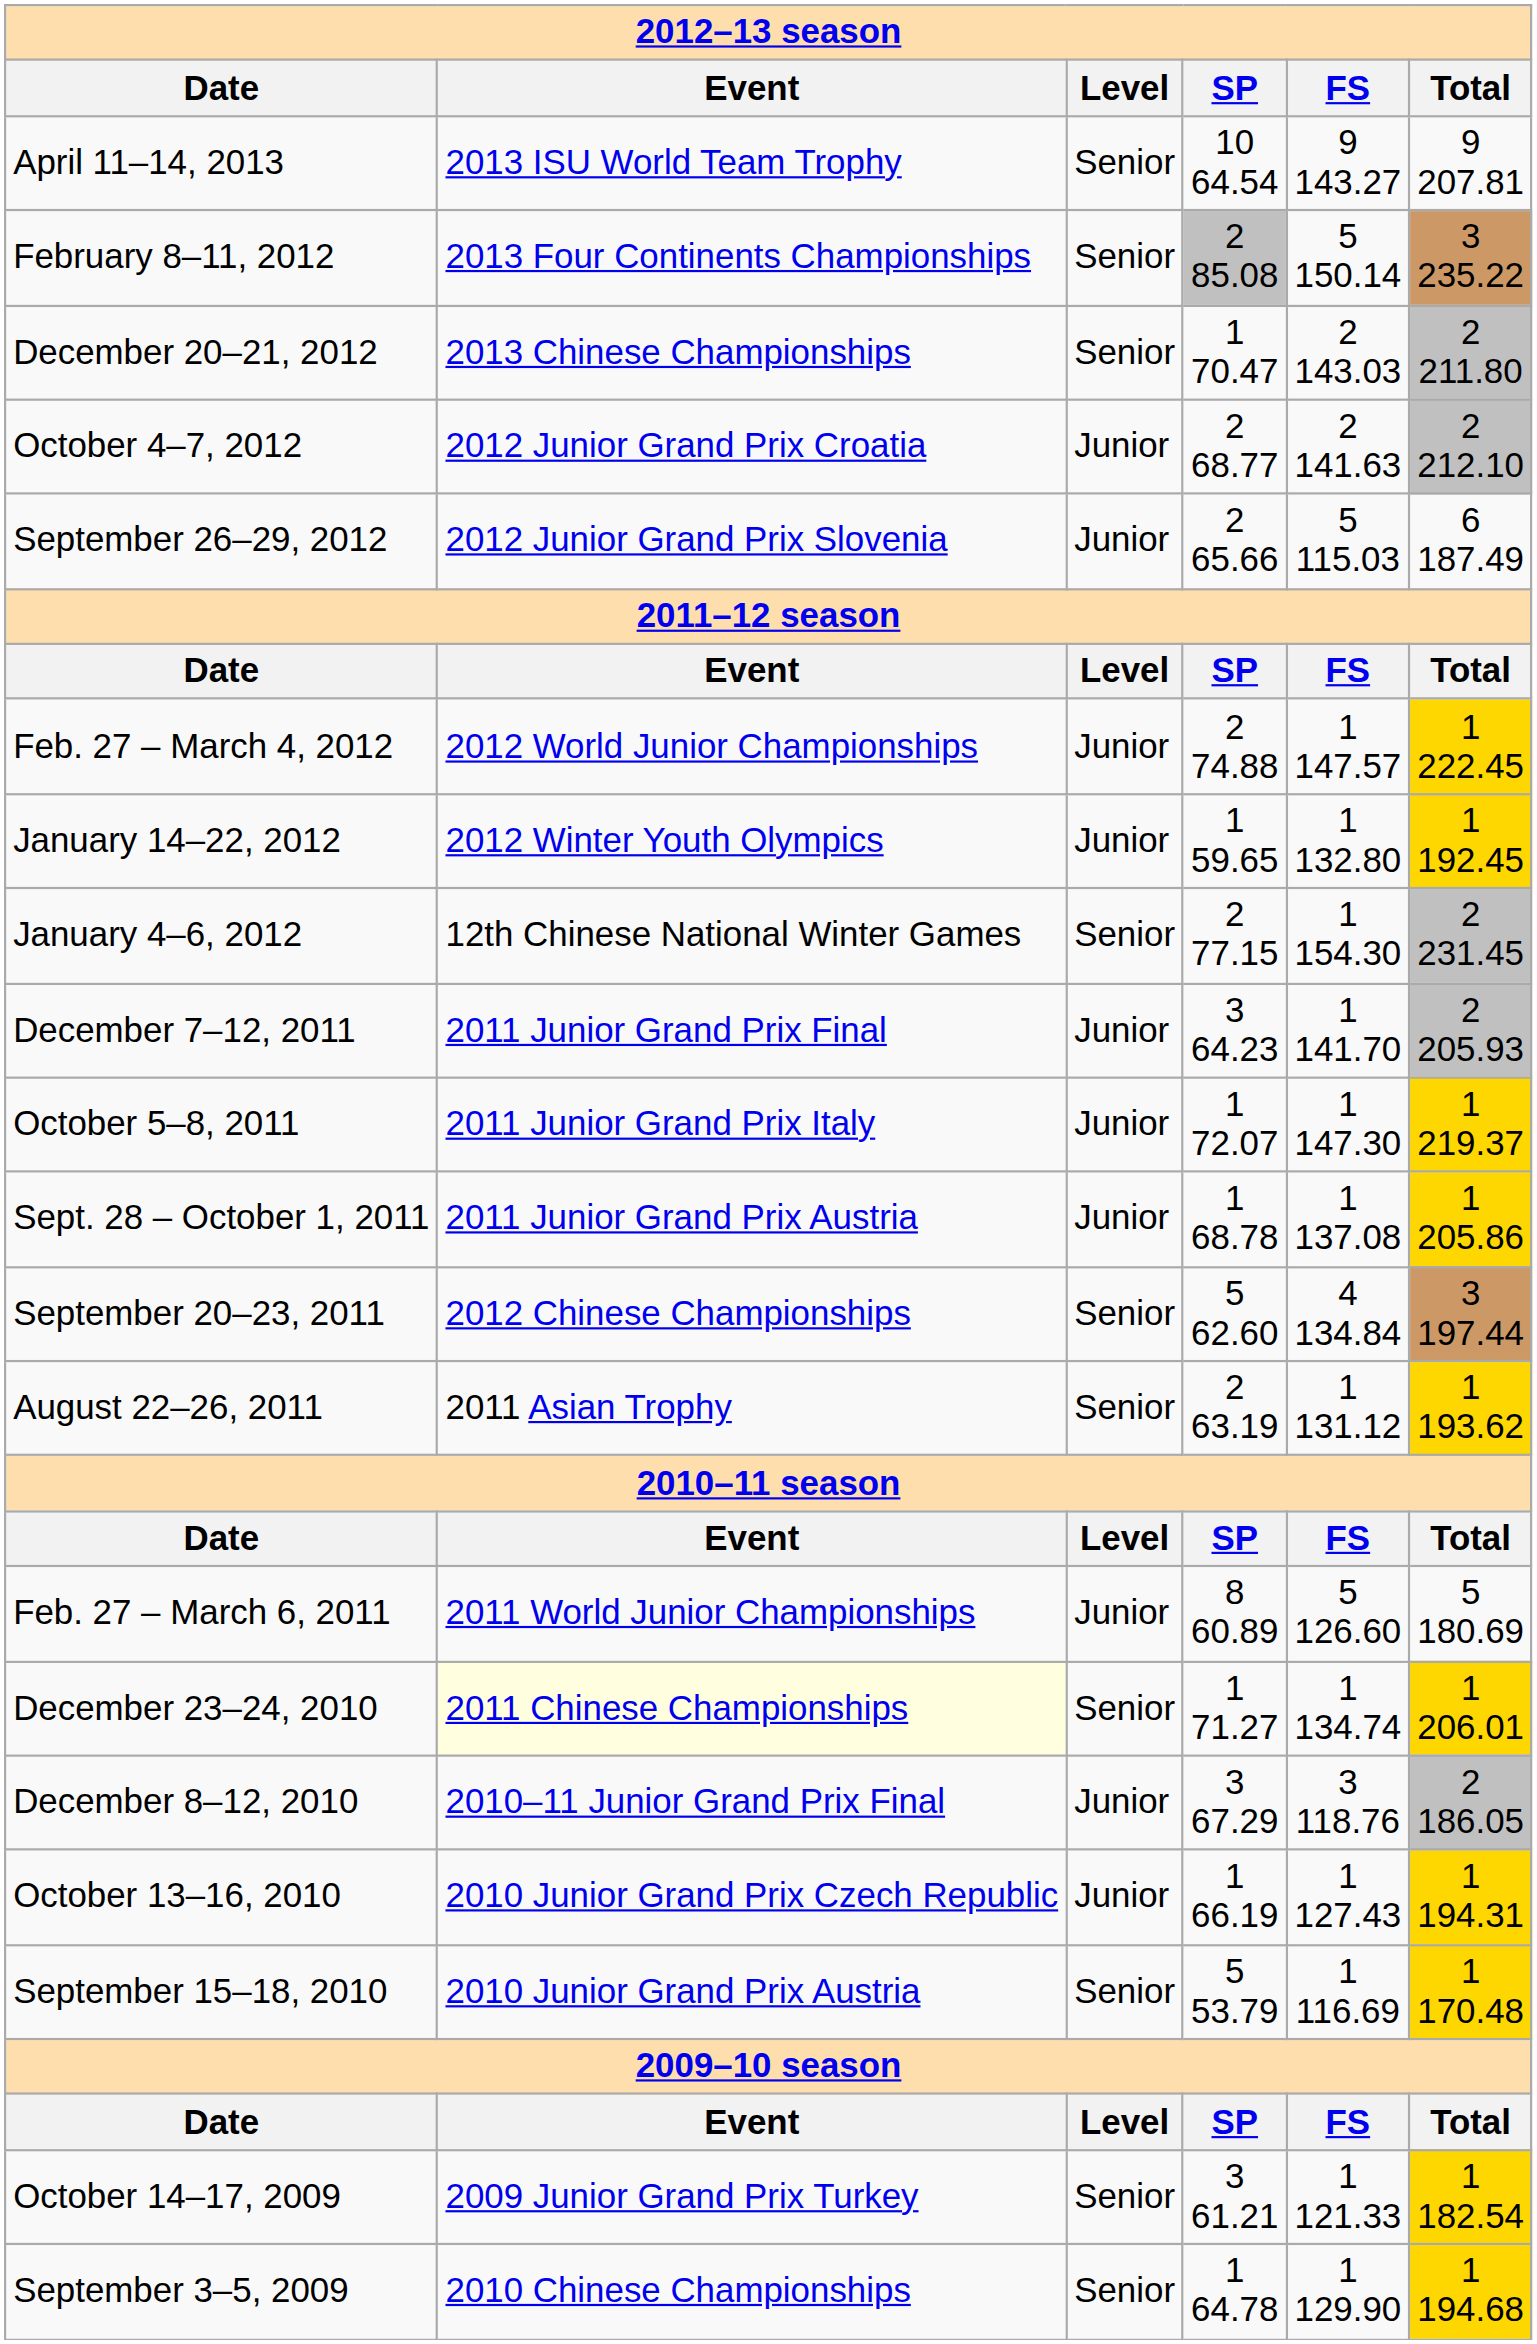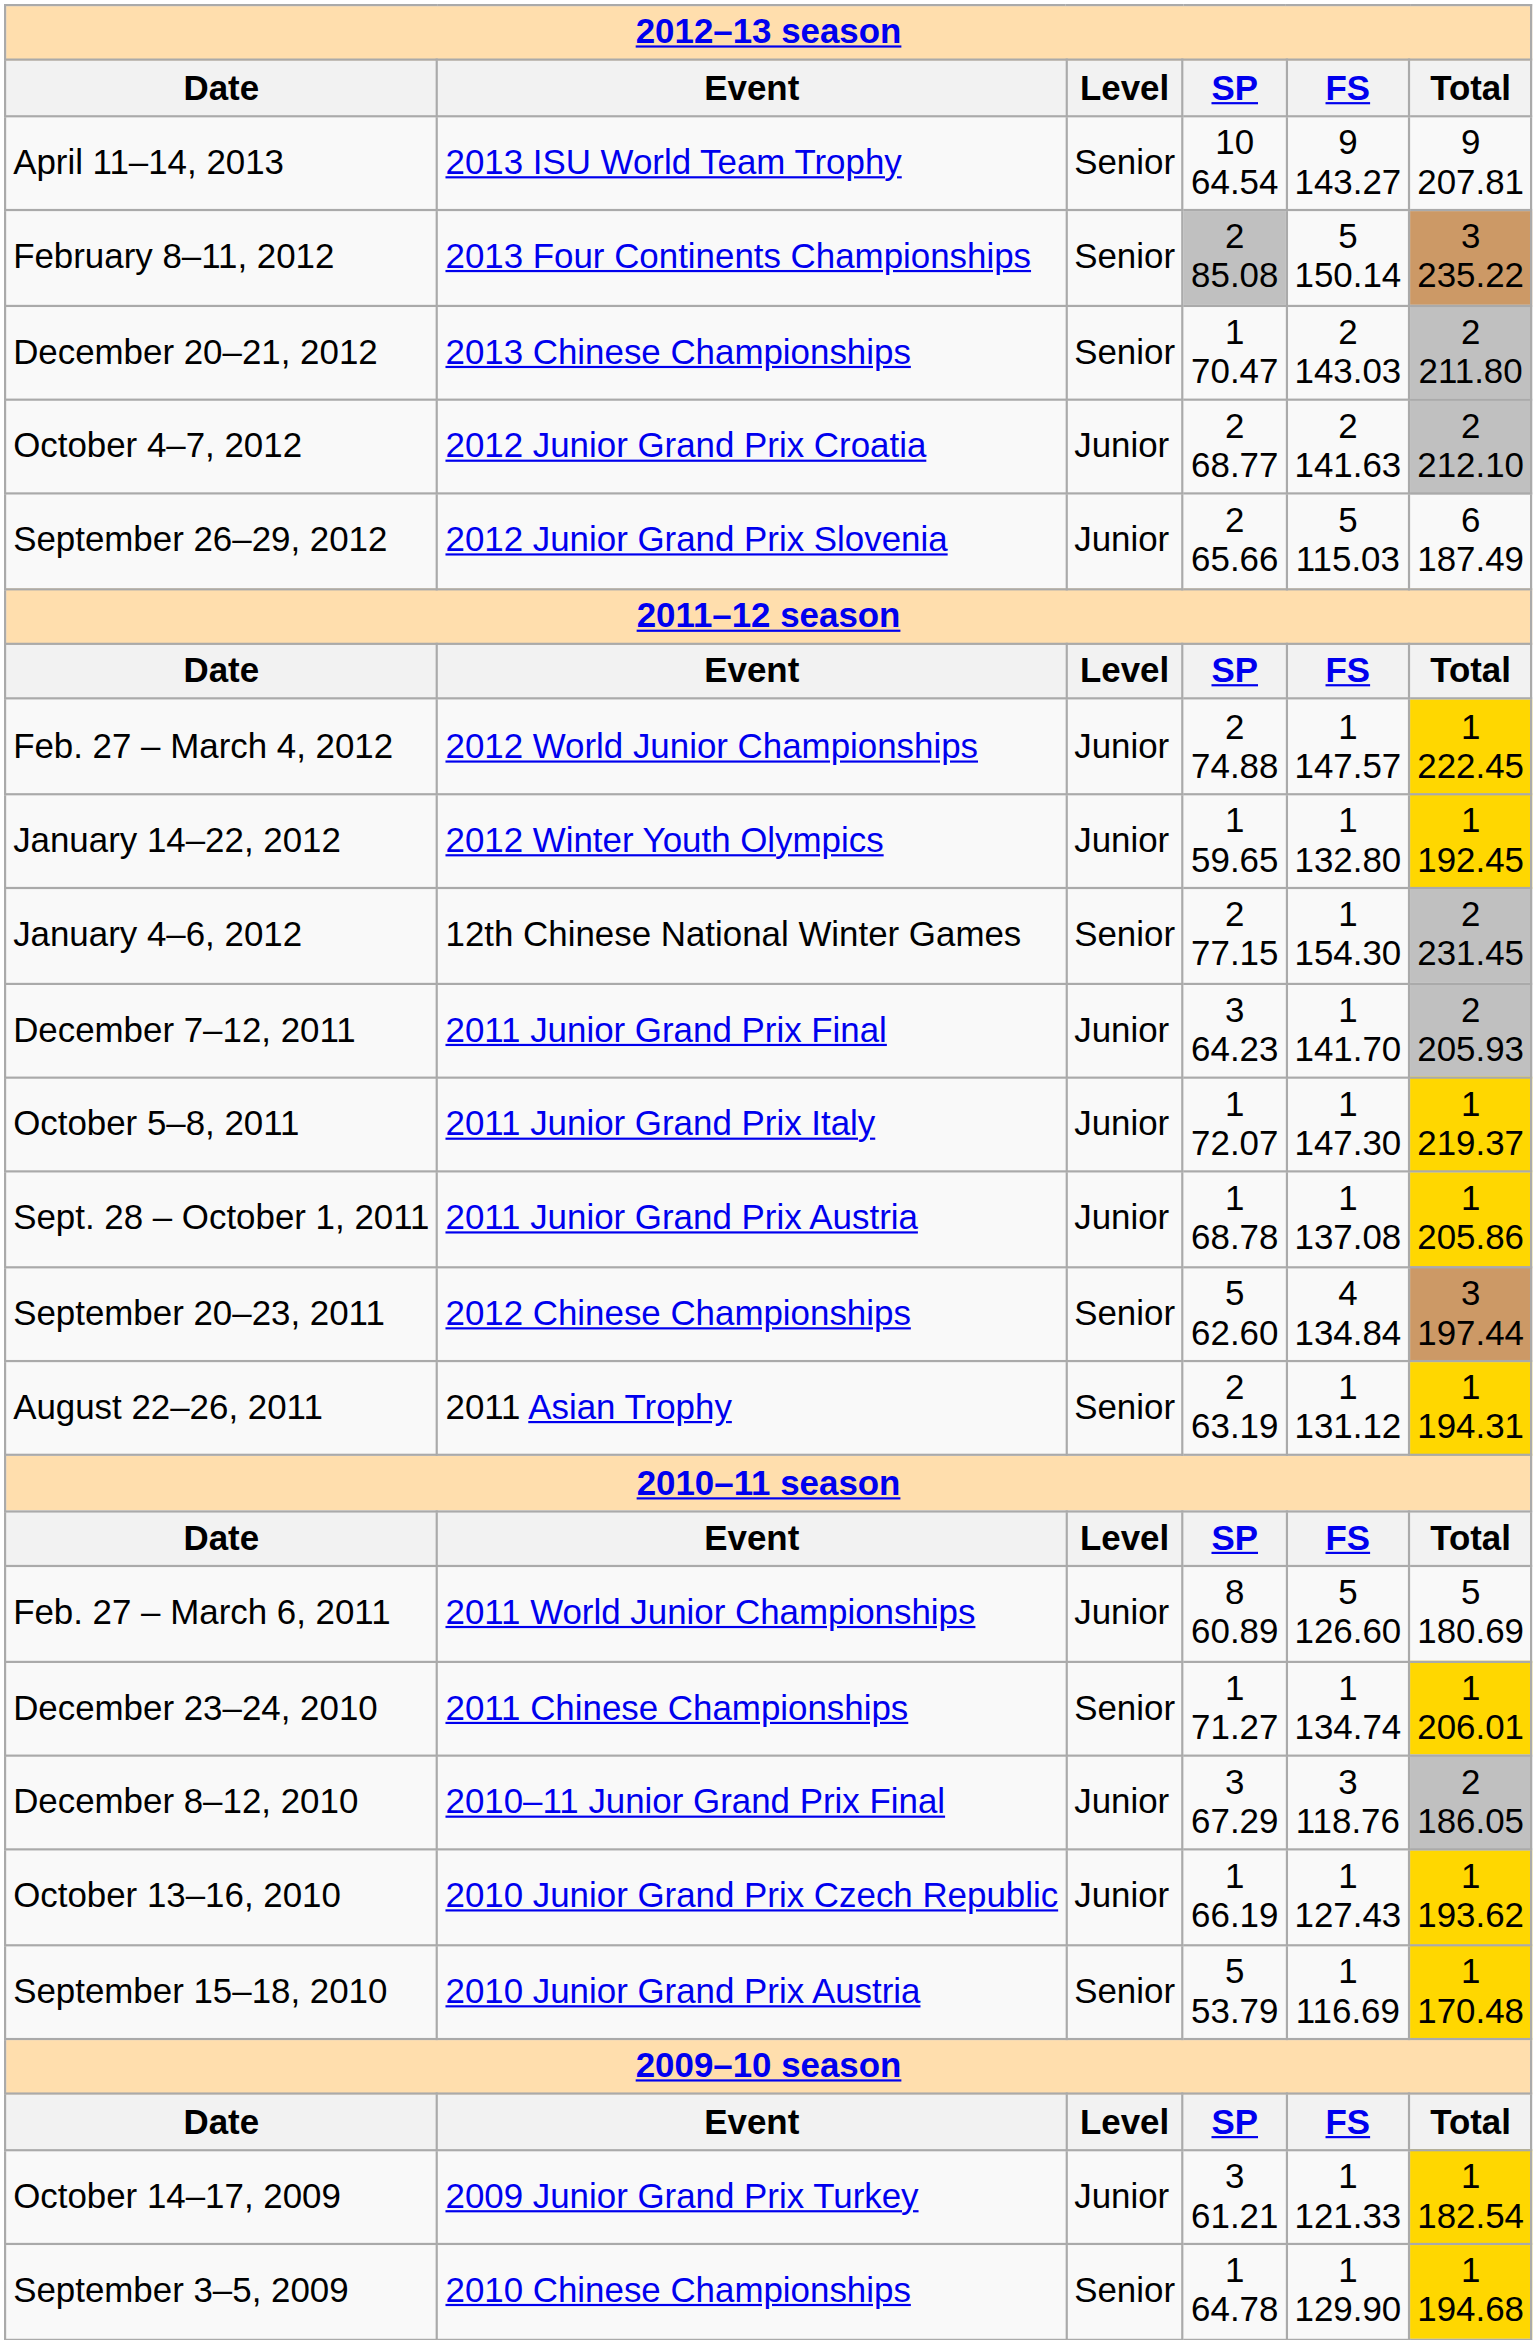 <table class="wikitable">
 <tr>
 <th style="background-color: #ffdead;" colspan=7><a href='#'>2012–13 season</a></th>
 </tr>
 <tr>
 <th>Date</th>
 <th>Event</th>
 <th>Level</th>
 <th><a href='#'>SP</a></th>
 <th><a href='#'>FS</a></th>
 <th>Total</th>
 </tr>
 <tr>
 <td>April 11–14, 2013</td>
 <td><a href='#'>2013 ISU World Team Trophy</a></td>
 <td>Senior</td>
 <td align=center>10<br>64.54</td>
 <td align=center>9<br>143.27</td>
 <td align=center>9<br>207.81</td>
 </tr>
 <tr>
 <td>February 8–11, 2012</td>
 <td><a href='#'>2013 Four Continents Championships</a></td>
 <td>Senior</td>
 <td align=center bgcolor=silver>2<br>85.08</td>
 <td align=center>5<br>150.14</td>
 <td align=center bgcolor=#cc9966>3<br>235.22</td>
 </tr>
 <tr>
 <td>December 20–21, 2012</td>
 <td><a href='#'>2013 Chinese Championships</a></td>
 <td>Senior</td>
 <td align=center>1<br>70.47</td>
 <td align=center>2<br>143.03</td>
 <td align=center bgcolor=silver>2<br>211.80</td>
 </tr>
 <tr>
 <td>October 4–7, 2012</td>
 <td><a href='#'>2012 Junior Grand Prix Croatia</a></td>
 <td>Junior</td>
 <td align=center>2<br>68.77</td>
 <td align=center>2<br>141.63</td>
 <td align=center bgcolor=silver>2<br>212.10</td>
 </tr>
 <tr>
 <td>September 26–29, 2012</td>
 <td><a href='#'>2012 Junior Grand Prix Slovenia</a></td>
 <td>Junior</td>
 <td align=center>2<br>65.66</td>
 <td align=center>5<br>115.03</td>
 <td align=center>6<br>187.49</td>
 </tr>
 <tr>
 <th style="background-color: #ffdead;" colspan=7><a href='#'>2011–12 season</a></th>
 </tr>
 <tr>
 <th>Date</th>
 <th>Event</th>
 <th>Level</th>
 <th><a href='#'>SP</a></th>
 <th><a href='#'>FS</a></th>
 <th>Total</th>
 </tr>
 <tr>
 <td>Feb. 27 – March 4, 2012</td>
 <td><a href='#'>2012 World Junior Championships</a></td>
 <td>Junior</td>
 <td align=center>2<br>74.88</td>
 <td align=center>1<br>147.57</td>
 <td align=center bgcolor=gold>1<br>222.45</td>
 </tr>
 <tr>
 <td>January 14–22, 2012</td>
 <td><a href='#'>2012 Winter Youth Olympics</a></td>
 <td>Junior</td>
 <td align=center>1<br>59.65</td>
 <td align=center>1<br>132.80</td>
 <td align=center bgcolor=gold>1<br>192.45</td>
 </tr>
 <tr>
 <td>January 4–6, 2012</td>
 <td>12th Chinese National Winter Games</td>
 <td>Senior</td>
 <td align=center>2<br>77.15</td>
 <td align=center>1<br>154.30</td>
 <td align=center bgcolor=silver>2<br>231.45</td>
 </tr>
 <tr>
 <td>December 7–12, 2011</td>
 <td><a href='#'>2011 Junior Grand Prix Final</a></td>
 <td>Junior</td>
 <td align=center>3<br>64.23</td>
 <td align=center>1<br>141.70</td>
 <td align=center bgcolor=silver>2<br>205.93</td>
 </tr>
 <tr>
 <td>October 5–8, 2011</td>
 <td><a href='#'>2011 Junior Grand Prix Italy</a></td>
 <td>Junior</td>
 <td align=center>1<br>72.07</td>
 <td align=center>1<br>147.30</td>
 <td align=center bgcolor=gold>1<br>219.37</td>
 </tr>
 <tr>
 <td>Sept. 28 – October 1, 2011</td>
 <td><a href='#'>2011 Junior Grand Prix Austria</a></td>
 <td>Junior</td>
 <td align=center>1<br>68.78</td>
 <td align=center>1<br>137.08</td>
 <td align=center bgcolor=gold>1<br>205.86</td>
 </tr>
 <tr>
 <td>September 20–23, 2011</td>
 <td><a href='#'>2012 Chinese Championships</a></td>
 <td>Senior</td>
 <td align=center>5<br>62.60</td>
 <td align=center>4<br>134.84</td>
 <td align=center bgcolor=#cc9966>3<br>197.44</td>
 </tr>
 <tr>
 <td>August 22–26, 2011</td>
 <td>2011 <a href='#'>Asian Trophy</a></td>
 <td>Senior</td>
 <td align=center>2<br>63.19</td>
 <td align=center>1<br>131.12</td>
-<td align=center bgcolor=gold>1<br>193.62</td>
+<td align=center bgcolor=gold>1<br>194.31</td>
 </tr>
 <tr>
 <th style="background-color: #ffdead;" colspan=7><a href='#'>2010–11 season</a></th>
 </tr>
 <tr>
 <th>Date</th>
 <th>Event</th>
 <th>Level</th>
 <th><a href='#'>SP</a></th>
 <th><a href='#'>FS</a></th>
 <th>Total</th>
 </tr>
 <tr>
 <td>Feb. 27 – March 6, 2011</td>
 <td><a href='#'>2011 World Junior Championships</a></td>
 <td>Junior</td>
 <td align=center>8<br>60.89</td>
 <td align=center>5<br>126.60</td>
 <td align=center>5<br>180.69</td>
 </tr>
 <tr>
 <td>December 23–24, 2010</td>
-<td style="background: lightyellow;"><a href='#'>2011 Chinese Championships</a></td>
+<td><a href='#'>2011 Chinese Championships</a></td>
 <td>Senior</td>
 <td align=center>1<br>71.27</td>
 <td align=center>1<br>134.74</td>
 <td align=center bgcolor=gold>1<br>206.01</td>
 </tr>
 <tr>
 <td>December 8–12, 2010</td>
 <td><a href='#'>2010–11 Junior Grand Prix Final</a></td>
 <td>Junior</td>
 <td align=center>3<br>67.29</td>
 <td align=center>3<br>118.76</td>
 <td align=center bgcolor=silver>2<br>186.05</td>
 </tr>
 <tr>
 <td>October 13–16, 2010</td>
 <td><a href='#'>2010 Junior Grand Prix Czech Republic</a></td>
 <td>Junior</td>
 <td align=center>1<br>66.19</td>
 <td align=center>1<br>127.43</td>
-<td align=center bgcolor=gold>1<br>194.31</td>
+<td align=center bgcolor=gold>1<br>193.62</td>
 </tr>
 <tr>
 <td>September 15–18, 2010</td>
 <td><a href='#'>2010 Junior Grand Prix Austria</a></td>
 <td>Senior</td>
 <td align=center>5<br>53.79</td>
 <td align=center>1<br>116.69</td>
 <td align=center bgcolor=gold>1<br>170.48</td>
 </tr>
 <tr>
 <th style="background-color: #ffdead;" colspan=7><a href='#'>2009–10 season</a></th>
 </tr>
 <tr>
 <th>Date</th>
 <th>Event</th>
 <th>Level</th>
 <th><a href='#'>SP</a></th>
 <th><a href='#'>FS</a></th>
 <th>Total</th>
 </tr>
 <tr>
 <td>October 14–17, 2009</td>
 <td><a href='#'>2009 Junior Grand Prix Turkey</a></td>
-<td>Senior</td>
+<td>Junior</td>
 <td align=center>3<br>61.21</td>
 <td align=center>1<br>121.33</td>
 <td align=center bgcolor=gold>1<br>182.54</td>
 </tr>
 <tr>
 <td>September 3–5, 2009</td>
 <td><a href='#'>2010 Chinese Championships</a></td>
 <td>Senior</td>
 <td align=center>1<br>64.78</td>
 <td align=center>1<br>129.90</td>
 <td align=center bgcolor=gold>1<br>194.68</td>
 </tr>
 </table>
